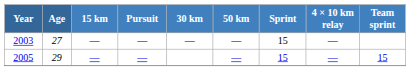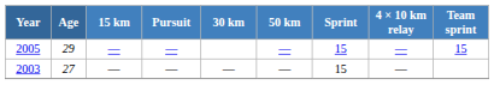 <table class="wikitable" style="font-size:95%; text-align:center; border:grey solid 1px; border-collapse:collapse; background:#ffffff;">
 <tr>
 <th style="background-color:#369; color:white; width:60px;"> Year </th>
 <th style="background-color:#369; color:white; width:40px;"> Age </th>
 <th style="background-color:#4180be; color:white; width:75px;"> 15 km </th>
 <th style="background-color:#4180be; color:white; width:75px;"> Pursuit </th>
 <th style="background-color:#4180be; color:white; width:75px;"> 30 km </th>
 <th style="background-color:#4180be; color:white; width:75px;"> 50 km </th>
 <th style="background-color:#4180be; color:white; width:75px;"> Sprint </th>
 <th style="background-color:#4180be; color:white; width:75px;"> 4 × 10 km <br> relay </th>
 <th style="background-color:#4180be; color:white; width:75px;"> Team <br> sprint </th>
 </tr>
 <tr>
+<td><a href='#'>2005</a></td>
+<td><em>29</em></td>
+<td><a href='#'>—</a></td>
+<td><a href='#'>—</a></td>
+<td></td>
+<td><a href='#'>—</a></td>
+<td><a href='#'>15</a></td>
+<td><a href='#'>—</a></td>
+<td><a href='#'>15</a></td>
+</tr>
+<tr>
 <td><a href='#'>2003</a></td>
 <td><em>27</em></td>
 <td>—</td>
 <td>—</td>
 <td>—</td>
 <td>—</td>
 <td>15</td>
 <td>—</td>
 <td></td>
 </tr>
 <tr>
-<td><a href='#'>2005</a></td>
-<td><em>29</em></td>
-<td><a href='#'>—</a></td>
-<td><a href='#'>—</a></td>
-<td></td>
-<td><a href='#'>—</a></td>
-<td><a href='#'>15</a></td>
-<td><a href='#'>—</a></td>
-<td><a href='#'>15</a></td>
-</tr>
-<tr>
 </tr>
 </table>
